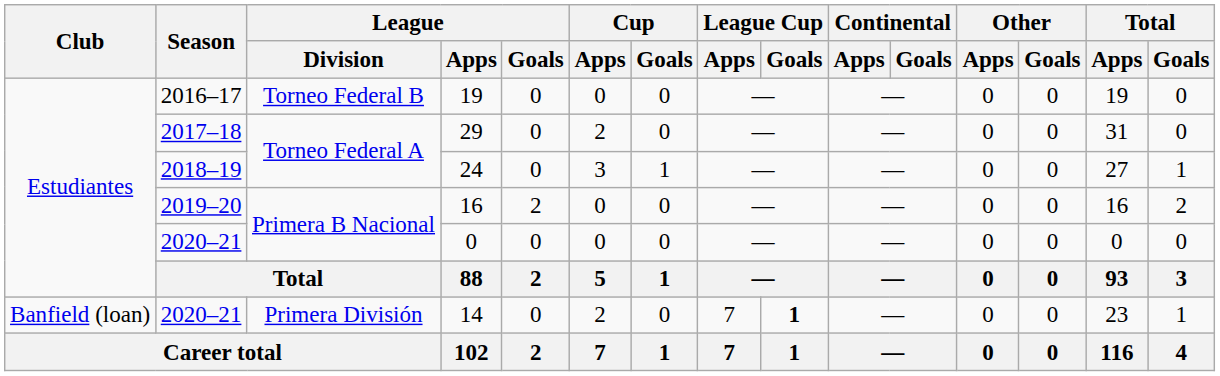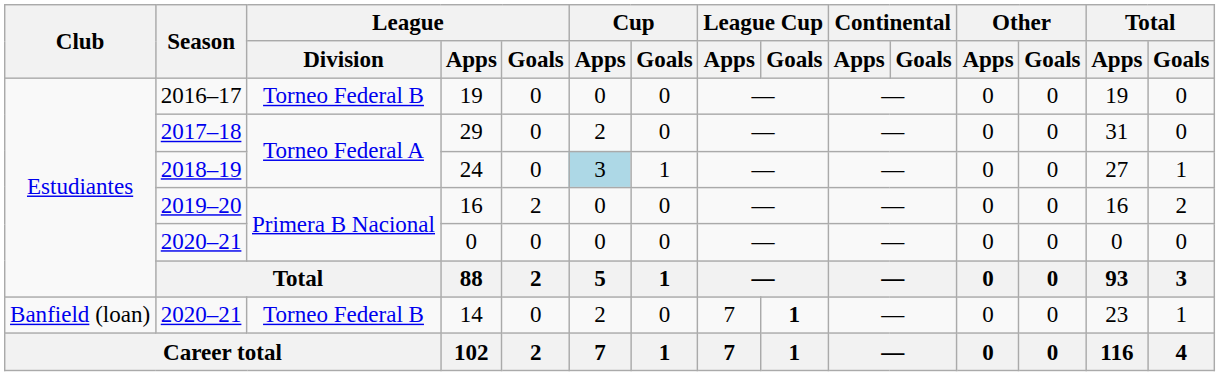 <table class="wikitable" style="text-align:center">
 <tr>
 <th rowspan="2">Club</th>
 <th rowspan="2">Season</th>
 <th colspan="3">League</th>
 <th colspan="2">Cup</th>
 <th colspan="2">League Cup</th>
 <th colspan="2">Continental</th>
 <th colspan="2">Other</th>
 <th colspan="2">Total</th>
 </tr>
 <tr>
 <th>Division</th>
 <th>Apps</th>
 <th>Goals</th>
 <th>Apps</th>
 <th>Goals</th>
 <th>Apps</th>
 <th>Goals</th>
 <th>Apps</th>
 <th>Goals</th>
 <th>Apps</th>
 <th>Goals</th>
 <th>Apps</th>
 <th>Goals</th>
 </tr>
 <tr>
 <td rowspan="6"><a href='#'>Estudiantes</a></td>
 <td>2016–17</td>
 <td rowspan="1"><a href='#'>Torneo Federal B</a></td>
 <td>19</td>
 <td>0</td>
 <td>0</td>
 <td>0</td>
 <td colspan="2">—</td>
 <td colspan="2">—</td>
 <td>0</td>
 <td>0</td>
 <td>19</td>
 <td>0</td>
 </tr>
 <tr>
 <td><a href='#'>2017–18</a></td>
 <td rowspan="2"><a href='#'>Torneo Federal A</a></td>
 <td>29</td>
 <td>0</td>
 <td>2</td>
 <td>0</td>
 <td colspan="2">—</td>
 <td colspan="2">—</td>
 <td>0</td>
 <td>0</td>
 <td>31</td>
 <td>0</td>
 </tr>
 <tr>
 <td><a href='#'>2018–19</a></td>
 <td>24</td>
 <td>0</td>
-<td>3</td>
+<td style="background: lightblue;">3</td>
 <td>1</td>
 <td colspan="2">—</td>
 <td colspan="2">—</td>
 <td>0</td>
 <td>0</td>
 <td>27</td>
 <td>1</td>
 </tr>
 <tr>
 <td><a href='#'>2019–20</a></td>
 <td rowspan="2"><a href='#'>Primera B Nacional</a></td>
 <td>16</td>
 <td>2</td>
 <td>0</td>
 <td>0</td>
 <td colspan="2">—</td>
 <td colspan="2">—</td>
 <td>0</td>
 <td>0</td>
 <td>16</td>
 <td>2</td>
 </tr>
 <tr>
 <td><a href='#'>2020–21</a></td>
 <td>0</td>
 <td>0</td>
 <td>0</td>
 <td>0</td>
 <td colspan="2">—</td>
 <td colspan="2">—</td>
 <td>0</td>
 <td>0</td>
 <td>0</td>
 <td>0</td>
 </tr>
 <tr>
 <th colspan="2">Total</th>
 <th>88</th>
 <th>2</th>
 <th>5</th>
 <th>1</th>
 <th colspan="2">—</th>
 <th colspan="2">—</th>
 <th>0</th>
 <th>0</th>
 <th>93</th>
 <th>3</th>
 </tr>
 <tr>
 <td rowspan="1"><a href='#'>Banfield</a> (loan)</td>
 <td><a href='#'>2020–21</a></td>
-<td rowspan="1"><a href='#'>Primera División</a></td>
+<td rowspan="1"><a href='#'>Torneo Federal B</a></td>
 <td>14</td>
 <td>0</td>
 <td>2</td>
 <td>0</td>
 <td>7</td>
 <td><strong>1</strong></td>
 <td colspan="2">—</td>
 <td>0</td>
 <td>0</td>
 <td>23</td>
 <td>1</td>
 </tr>
 <tr>
 <th colspan="3">Career total</th>
 <th>102</th>
 <th>2</th>
 <th>7</th>
 <th>1</th>
 <th>7</th>
 <th>1</th>
 <th colspan="2">—</th>
 <th>0</th>
 <th>0</th>
 <th>116</th>
 <th>4</th>
 </tr>
 </table>
